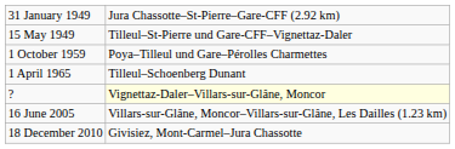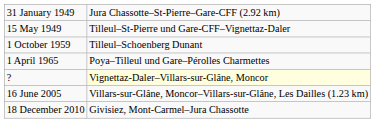 <table class="wikitable">
 <tr>
 <td>31 January 1949</td>
 <td>Jura Chassotte–St-Pierre–Gare-CFF (2.92 km)</td>
 </tr>
 <tr>
 <td>15 May 1949</td>
 <td>Tilleul–St-Pierre und Gare-CFF–Vignettaz-Daler</td>
 </tr>
 <tr>
 <td>1 October 1959</td>
-<td>Poya–Tilleul und Gare–Pérolles Charmettes</td>
+<td>Tilleul–Schoenberg Dunant</td>
 </tr>
 <tr>
 <td>1 April 1965</td>
-<td>Tilleul–Schoenberg Dunant</td>
+<td>Poya–Tilleul und Gare–Pérolles Charmettes</td>
 </tr>
 <tr>
 <td>?</td>
 <td style="background: lightyellow;">Vignettaz-Daler–Villars-sur-Glâne, Moncor</td>
 </tr>
 <tr>
 <td>16 June 2005</td>
 <td>Villars-sur-Glâne, Moncor–Villars-sur-Glâne, Les Dailles (1.23 km)</td>
 </tr>
 <tr>
 <td>18 December 2010</td>
 <td>Givisiez, Mont-Carmel–Jura Chassotte</td>
 </tr>
 </table>
